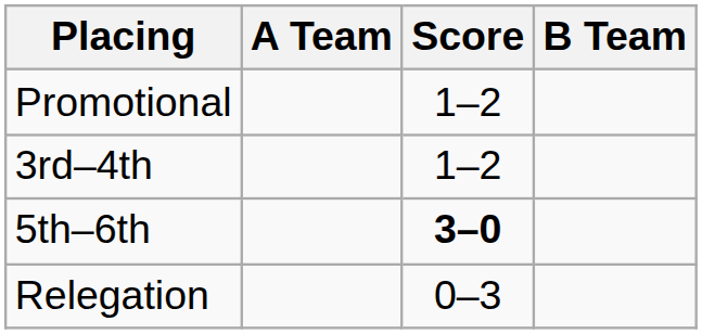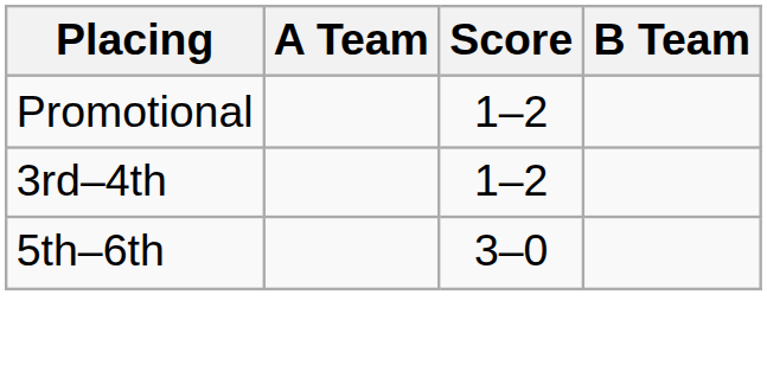 <table class=wikitable style="border:1px solid #AAAAAA;">
 <tr>
 <th>Placing</th>
 <th>A Team</th>
 <th>Score</th>
 <th>B Team</th>
 </tr>
 <tr>
 <td>Promotional</td>
 <td></td>
 <td align="center">1–2</td>
 <td><strong></strong></td>
 </tr>
 <tr>
 <td>3rd–4th</td>
 <td></td>
 <td align="center">1–2</td>
 <td><strong></strong></td>
 </tr>
 <tr>
 <td>5th–6th</td>
 <td><strong></strong></td>
-<td align="center"><strong>3–0</strong></td>
+<td align="center">3–0</td>
 <td></td>
 </tr>
-<tr>
-<td>Relegation</td>
-<td><em></em></td>
-<td align="center">0–3</td>
-<td><strong></strong></td>
-</tr>
 </table>
